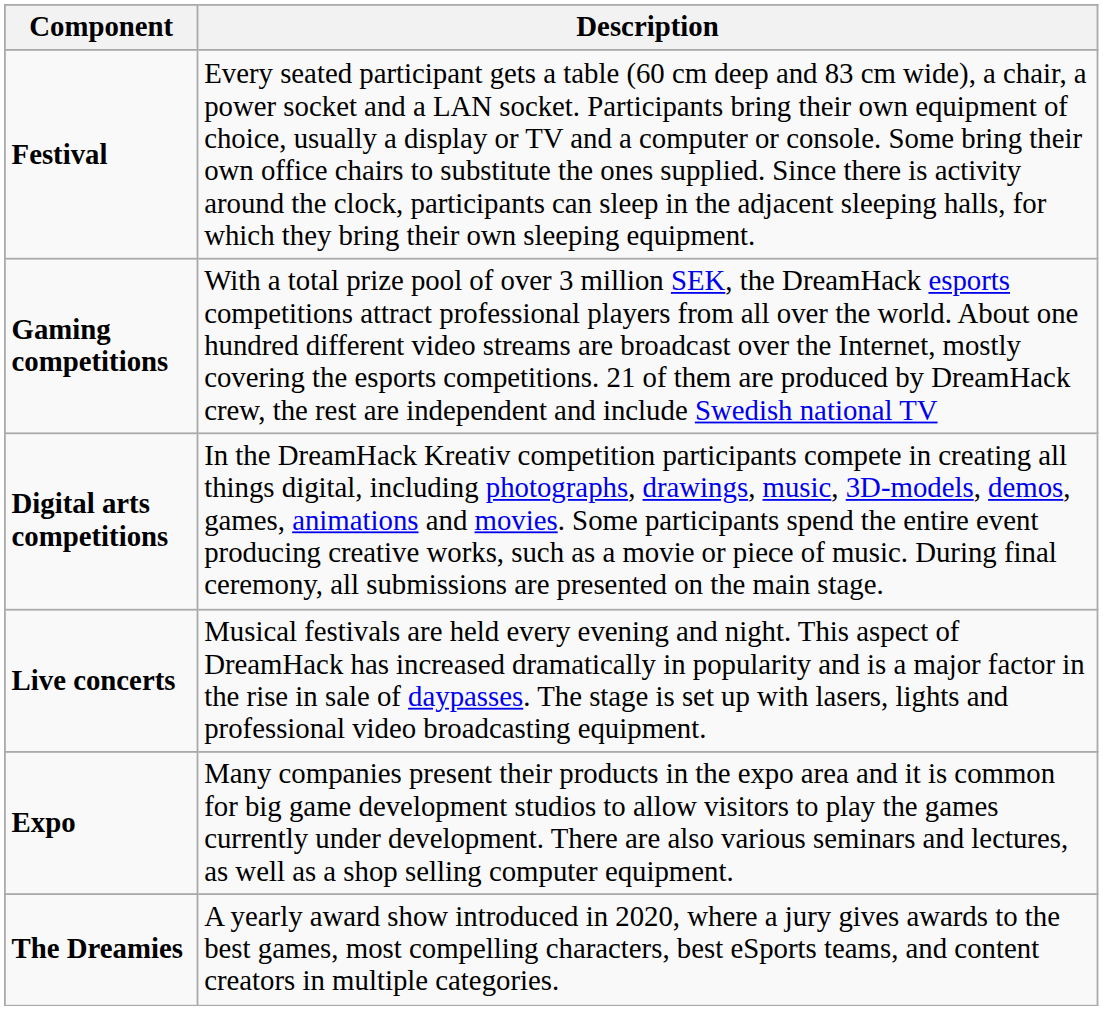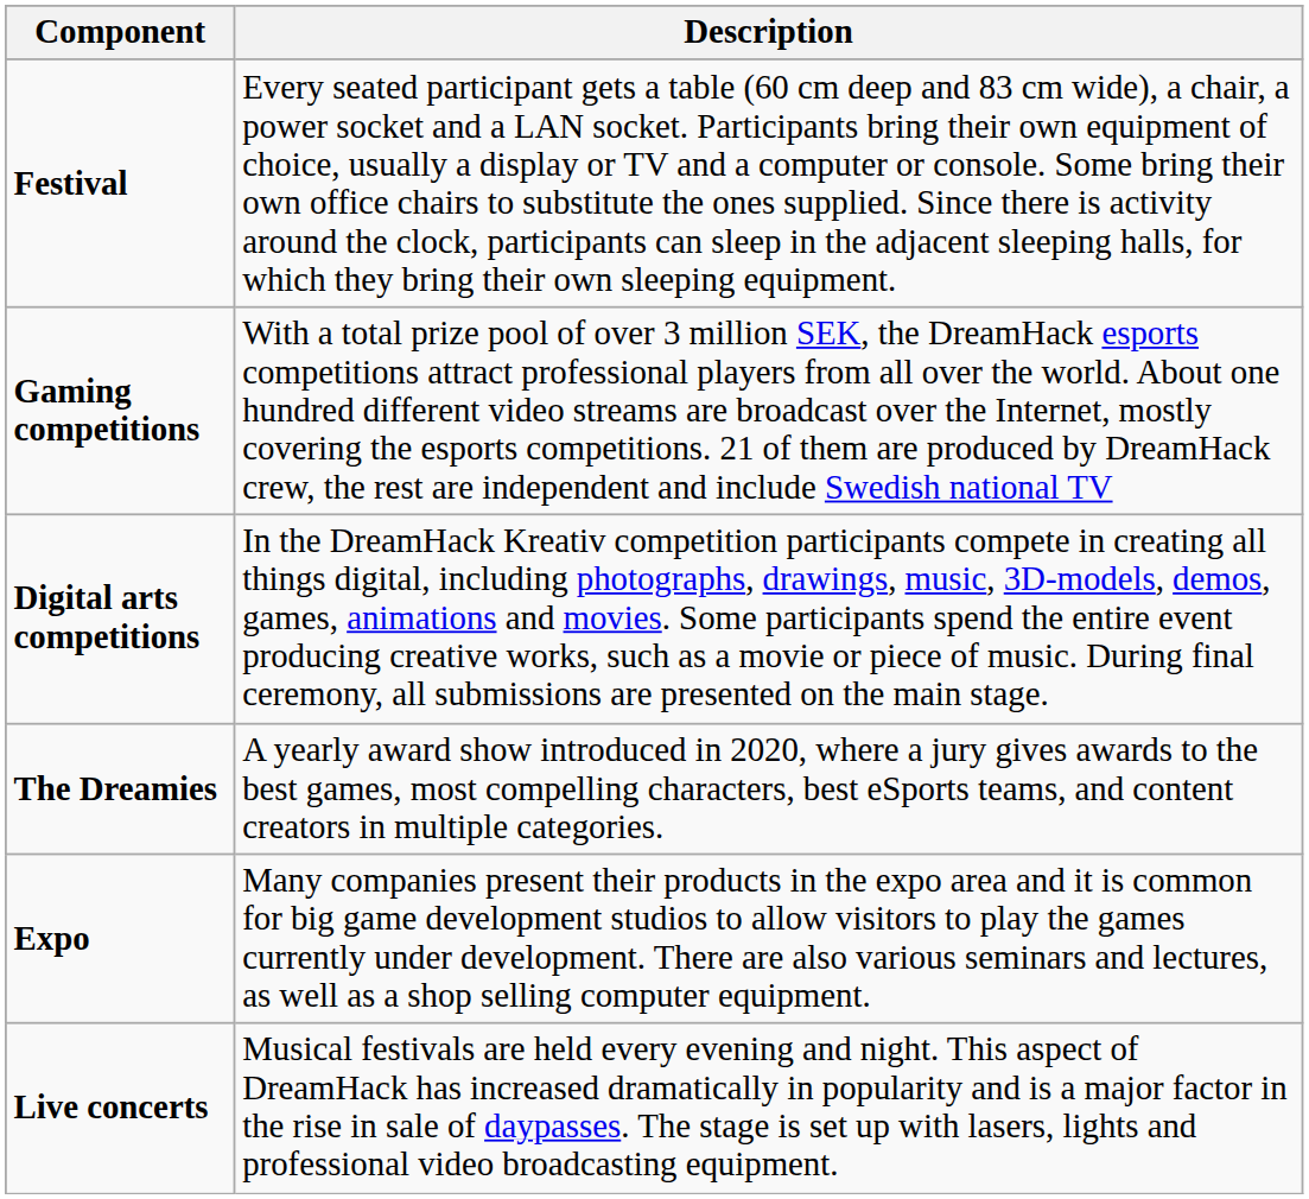 <table class="wikitable">
 <tr>
 <th>Component</th>
 <th>Description</th>
 </tr>
 <tr>
 <td><strong>Festival</strong></td>
 <td>Every seated participant gets a table (60 cm deep and 83 cm wide), a chair, a power socket and a LAN socket. Participants bring their own equipment of choice, usually a display or TV and a computer or console. Some bring their own office chairs to substitute the ones supplied. Since there is activity around the clock, participants can sleep in the adjacent sleeping halls, for which they bring their own sleeping equipment.</td>
 </tr>
 <tr>
 <td><strong>Gaming competitions</strong></td>
 <td>With a total prize pool of over 3 million <a href='#'>SEK</a>, the DreamHack <a href='#'>esports</a> competitions attract professional players from all over the world. About one hundred different video streams are broadcast over the Internet, mostly covering the esports competitions. 21 of them are produced by DreamHack crew, the rest are independent and include <a href='#'>Swedish national TV</a></td>
 </tr>
 <tr>
 <td><strong>Digital arts competitions</strong></td>
 <td>In the DreamHack Kreativ competition participants compete in creating all things digital, including <a href='#'>photographs</a>, <a href='#'>drawings</a>, <a href='#'>music</a>, <a href='#'>3D-models</a>, <a href='#'>demos</a>, games, <a href='#'>animations</a> and <a href='#'>movies</a>. Some participants spend the entire event producing creative works, such as a movie or piece of music. During final ceremony, all submissions are presented on the main stage.</td>
 </tr>
 <tr>
-<td><strong>Live concerts</strong></td>
-<td>Musical festivals are held every evening and night. This aspect of DreamHack has increased dramatically in popularity and is a major factor in the rise in sale of <a href='#'>daypasses</a>. The stage is set up with lasers, lights and professional video broadcasting equipment.</td>
+<td><strong>The Dreamies</strong></td>
+<td>A yearly award show introduced in 2020, where a jury gives awards to the best games, most compelling characters, best eSports teams, and content creators in multiple categories.</td>
 </tr>
 <tr>
 <td><strong>Expo</strong></td>
 <td>Many companies present their products in the expo area and it is common for big game development studios to allow visitors to play the games currently under development. There are also various seminars and lectures, as well as a shop selling computer equipment.</td>
 </tr>
 <tr>
-<td><strong>The Dreamies</strong></td>
-<td>A yearly award show introduced in 2020, where a jury gives awards to the best games, most compelling characters, best eSports teams, and content creators in multiple categories.</td>
+<td><strong>Live concerts</strong></td>
+<td>Musical festivals are held every evening and night. This aspect of DreamHack has increased dramatically in popularity and is a major factor in the rise in sale of <a href='#'>daypasses</a>. The stage is set up with lasers, lights and professional video broadcasting equipment.</td>
 </tr>
 </table>
